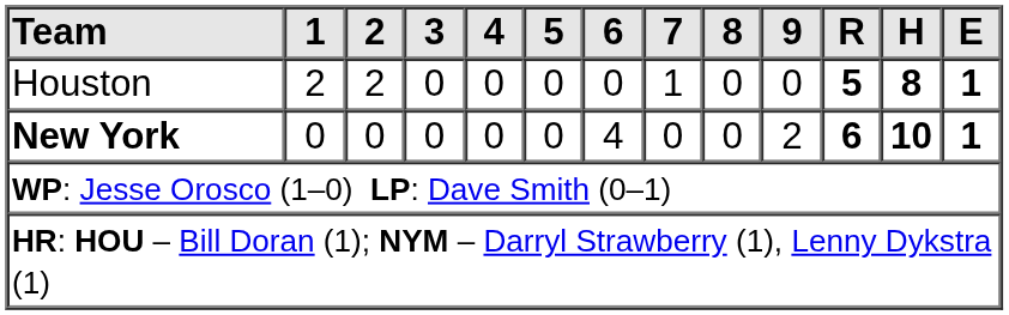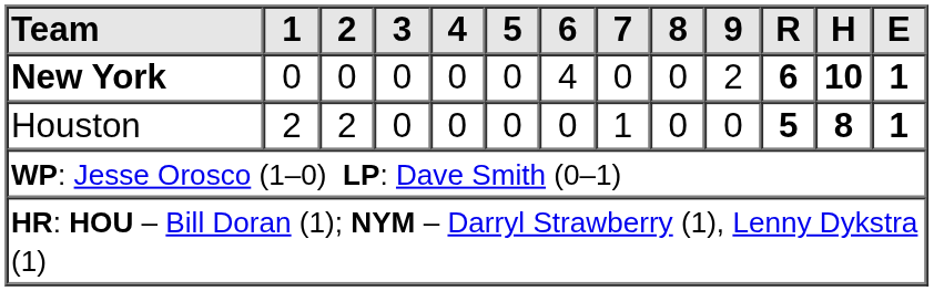 <table border=1 cellspacing=0 width=425 style="margin-left:3em;">
 <tr style="text-align:center; background-color:#e6e6e6;">
 <th align=left width=28%>Team</th>
 <th width=6%>1</th>
 <th width=6%>2</th>
 <th width=6%>3</th>
 <th width=6%>4</th>
 <th width=6%>5</th>
 <th width=6%>6</th>
 <th width=6%>7</th>
 <th width=6%>8</th>
 <th width=6%>9</th>
 <th width=6%>R</th>
 <th width=6%>H</th>
 <th width=6%>E</th>
 </tr>
 <tr style="text-align:center;">
+<td align=left><strong>New York</strong></td>
+<td>0</td>
+<td>0</td>
+<td>0</td>
+<td>0</td>
+<td>0</td>
+<td>4</td>
+<td>0</td>
+<td>0</td>
+<td>2</td>
+<td><strong>6</strong></td>
+<td><strong>10</strong></td>
+<td><strong>1</strong></td>
+</tr>
+<tr style="text-align:center;">
 <td align=left>Houston</td>
 <td>2</td>
 <td>2</td>
 <td>0</td>
 <td>0</td>
 <td>0</td>
 <td>0</td>
 <td>1</td>
 <td>0</td>
 <td>0</td>
 <td><strong>5</strong></td>
 <td><strong>8</strong></td>
 <td><strong>1</strong></td>
 </tr>
-<tr style="text-align:center;">
-<td align=left><strong>New York</strong></td>
-<td>0</td>
-<td>0</td>
-<td>0</td>
-<td>0</td>
-<td>0</td>
-<td>4</td>
-<td>0</td>
-<td>0</td>
-<td>2</td>
-<td><strong>6</strong></td>
-<td><strong>10</strong></td>
-<td><strong>1</strong></td>
-</tr>
 <tr style="text-align:left;">
 <td colspan=13><small><strong>WP</strong>: <a href='#'>Jesse Orosco</a> (1–0)  <strong>LP</strong>: <a href='#'>Dave Smith</a> (0–1)</small></td>
 </tr>
 <tr style="text-align:left;">
 <td colspan=13><small><strong>HR</strong>: <strong>HOU</strong> – <a href='#'>Bill Doran</a> (1); <strong>NYM</strong> – <a href='#'>Darryl Strawberry</a> (1), <a href='#'>Lenny Dykstra</a> (1)</small></td>
 </tr>
 </table>
